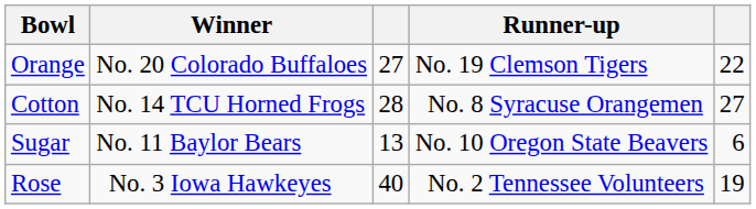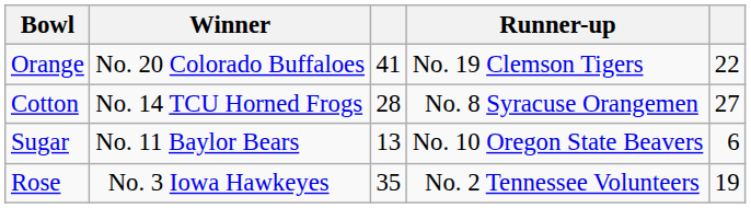 <table class="wikitable">
 <tr>
 <th>Bowl</th>
 <th>Winner</th>
 <th></th>
 <th>Runner-up</th>
 <th></th>
 </tr>
 <tr>
 <td><a href='#'>Orange</a></td>
 <td>No. 20 <a href='#'>Colorado Buffaloes</a></td>
-<td>27</td>
+<td>41</td>
 <td>No. 19 <a href='#'>Clemson Tigers</a></td>
 <td>22</td>
 </tr>
 <tr>
 <td><a href='#'>Cotton</a></td>
 <td>No. 14 <a href='#'>TCU Horned Frogs</a></td>
 <td>28</td>
 <td>  No. 8 <a href='#'>Syracuse Orangemen</a></td>
 <td>27</td>
 </tr>
 <tr>
 <td><a href='#'>Sugar</a></td>
 <td>No. 11 <a href='#'>Baylor Bears</a></td>
 <td>13</td>
 <td>No. 10 <a href='#'>Oregon State Beavers</a></td>
 <td align=right>6</td>
 </tr>
 <tr>
 <td><a href='#'>Rose</a></td>
 <td>  No. 3 <a href='#'>Iowa Hawkeyes</a></td>
-<td>40</td>
+<td>35</td>
 <td>  No. 2 <a href='#'>Tennessee Volunteers</a></td>
 <td>19</td>
 </tr>
 </table>
